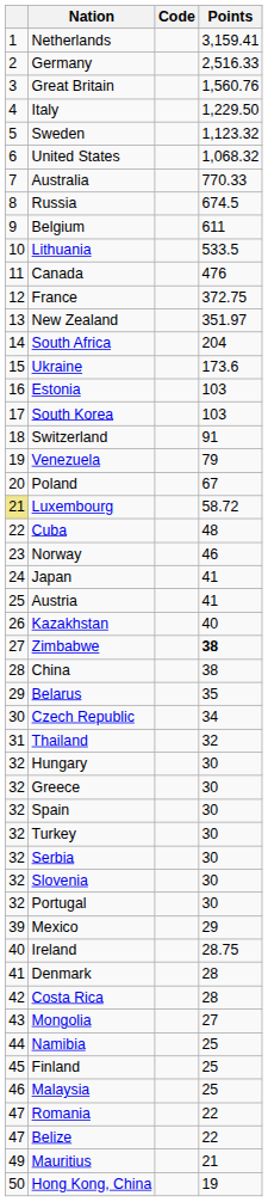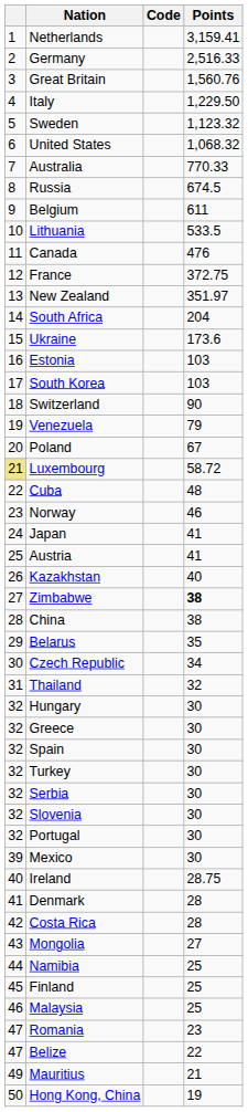 <table class="wikitable sortable">
 <tr style=background:#ccccff;>
 <th></th>
 <th>Nation</th>
 <th>Code</th>
 <th>Points</th>
 </tr>
 <tr>
 <td>1</td>
 <td>Netherlands</td>
 <td></td>
 <td>3,159.41</td>
 </tr>
 <tr>
 <td>2</td>
 <td>Germany</td>
 <td></td>
 <td>2,516.33</td>
 </tr>
 <tr>
 <td>3</td>
 <td>Great Britain</td>
 <td></td>
 <td>1,560.76</td>
 </tr>
 <tr>
 <td>4</td>
 <td>Italy</td>
 <td></td>
 <td>1,229.50</td>
 </tr>
 <tr>
 <td>5</td>
 <td>Sweden</td>
 <td></td>
 <td>1,123.32</td>
 </tr>
 <tr>
 <td>6</td>
 <td>United States</td>
 <td></td>
 <td>1,068.32</td>
 </tr>
 <tr>
 <td>7</td>
 <td>Australia</td>
 <td></td>
 <td>770.33</td>
 </tr>
 <tr>
 <td>8</td>
 <td>Russia</td>
 <td></td>
 <td>674.5</td>
 </tr>
 <tr>
 <td>9</td>
 <td>Belgium</td>
 <td></td>
 <td>611</td>
 </tr>
 <tr>
 <td>10</td>
 <td><a href='#'>Lithuania</a></td>
 <td></td>
 <td>533.5</td>
 </tr>
 <tr>
 <td>11</td>
 <td>Canada</td>
 <td></td>
 <td>476</td>
 </tr>
 <tr>
 <td>12</td>
 <td>France</td>
 <td></td>
 <td>372.75</td>
 </tr>
 <tr>
 <td>13</td>
 <td>New Zealand</td>
 <td></td>
 <td>351.97</td>
 </tr>
 <tr>
 <td>14</td>
 <td><a href='#'>South Africa</a></td>
 <td></td>
 <td>204</td>
 </tr>
 <tr>
 <td>15</td>
 <td><a href='#'>Ukraine</a></td>
 <td></td>
 <td>173.6</td>
 </tr>
 <tr>
 <td>16</td>
 <td><a href='#'>Estonia</a></td>
 <td></td>
 <td>103</td>
 </tr>
 <tr>
 <td>17</td>
 <td><a href='#'>South Korea</a></td>
 <td></td>
 <td>103</td>
 </tr>
 <tr>
 <td>18</td>
 <td>Switzerland</td>
 <td></td>
-<td>91</td>
+<td>90</td>
 </tr>
 <tr>
 <td>19</td>
 <td><a href='#'>Venezuela</a></td>
 <td></td>
 <td>79</td>
 </tr>
 <tr>
 <td>20</td>
 <td>Poland</td>
 <td></td>
 <td>67</td>
 </tr>
 <tr>
 <td style="background: khaki;">21</td>
 <td><a href='#'>Luxembourg</a></td>
 <td></td>
 <td>58.72</td>
 </tr>
 <tr>
 <td>22</td>
 <td><a href='#'>Cuba</a></td>
 <td></td>
 <td>48</td>
 </tr>
 <tr>
 <td>23</td>
 <td>Norway</td>
 <td></td>
 <td>46</td>
 </tr>
 <tr>
 <td>24</td>
 <td>Japan</td>
 <td></td>
 <td>41</td>
 </tr>
 <tr>
 <td>25</td>
 <td>Austria</td>
 <td></td>
 <td>41</td>
 </tr>
 <tr>
 <td>26</td>
 <td><a href='#'>Kazakhstan</a></td>
 <td></td>
 <td>40</td>
 </tr>
 <tr>
 <td>27</td>
 <td><a href='#'>Zimbabwe</a></td>
 <td></td>
 <td><strong>38</strong></td>
 </tr>
 <tr>
 <td>28</td>
 <td>China</td>
 <td></td>
 <td>38</td>
 </tr>
 <tr>
 <td>29</td>
 <td><a href='#'>Belarus</a></td>
 <td></td>
 <td>35</td>
 </tr>
 <tr>
 <td>30</td>
 <td><a href='#'>Czech Republic</a></td>
 <td></td>
 <td>34</td>
 </tr>
 <tr>
 <td>31</td>
 <td><a href='#'>Thailand</a></td>
 <td></td>
 <td>32</td>
 </tr>
 <tr>
 <td>32</td>
 <td>Hungary</td>
 <td></td>
 <td>30</td>
 </tr>
 <tr>
 <td>32</td>
 <td>Greece</td>
 <td></td>
 <td>30</td>
 </tr>
 <tr>
 <td>32</td>
 <td>Spain</td>
 <td></td>
 <td>30</td>
 </tr>
 <tr>
 <td>32</td>
 <td>Turkey</td>
 <td></td>
 <td>30</td>
 </tr>
 <tr>
 <td>32</td>
 <td><a href='#'>Serbia</a></td>
 <td></td>
 <td>30</td>
 </tr>
 <tr>
 <td>32</td>
 <td><a href='#'>Slovenia</a></td>
 <td></td>
 <td>30</td>
 </tr>
 <tr>
 <td>32</td>
 <td>Portugal</td>
 <td></td>
 <td>30</td>
 </tr>
 <tr>
 <td>39</td>
 <td>Mexico</td>
 <td></td>
-<td>29</td>
+<td>30</td>
 </tr>
 <tr>
 <td>40</td>
 <td>Ireland</td>
 <td></td>
 <td>28.75</td>
 </tr>
 <tr>
 <td>41</td>
 <td>Denmark</td>
 <td></td>
 <td>28</td>
 </tr>
 <tr>
 <td>42</td>
 <td><a href='#'>Costa Rica</a></td>
 <td></td>
 <td>28</td>
 </tr>
 <tr>
 <td>43</td>
 <td><a href='#'>Mongolia</a></td>
 <td></td>
 <td>27</td>
 </tr>
 <tr>
 <td>44</td>
 <td><a href='#'>Namibia</a></td>
 <td></td>
 <td>25</td>
 </tr>
 <tr>
 <td>45</td>
 <td>Finland</td>
 <td></td>
 <td>25</td>
 </tr>
 <tr>
 <td>46</td>
 <td><a href='#'>Malaysia</a></td>
 <td></td>
 <td>25</td>
 </tr>
 <tr>
 <td>47</td>
 <td><a href='#'>Romania</a></td>
 <td></td>
-<td>22</td>
+<td>23</td>
 </tr>
 <tr>
 <td>47</td>
 <td><a href='#'>Belize</a></td>
 <td></td>
 <td>22</td>
 </tr>
 <tr>
 <td>49</td>
 <td><a href='#'>Mauritius</a></td>
 <td></td>
 <td>21</td>
 </tr>
 <tr>
 <td>50</td>
 <td><a href='#'>Hong Kong, China</a></td>
 <td></td>
 <td>19</td>
 </tr>
 </table>
